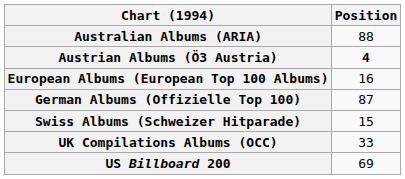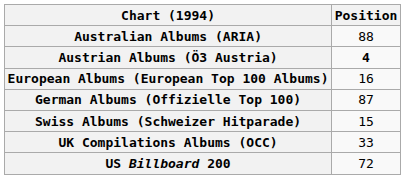 <table class="wikitable plainrowheaders sortable" style="text-align:center">
 <tr>
 <th>Chart (1994)</th>
 <th>Position</th>
 </tr>
 <tr>
 <th scope="row">Australian Albums (ARIA)</th>
 <td>88</td>
 </tr>
 <tr>
 <th scope="row">Austrian Albums (Ö3 Austria)</th>
 <td><strong>4</strong></td>
 </tr>
 <tr>
 </tr>
 <tr>
 <th scope="row">European Albums (European Top 100 Albums)</th>
 <td>16</td>
 </tr>
 <tr>
 <th scope="row">German Albums (Offizielle Top 100)</th>
 <td>87</td>
 </tr>
 <tr>
 <th scope="row">Swiss Albums (Schweizer Hitparade)</th>
 <td>15</td>
 </tr>
 <tr>
 <th scope="row">UK Compilations Albums (OCC)</th>
 <td>33</td>
 </tr>
 <tr>
 <th scope="row">US <em>Billboard</em> 200</th>
-<td>69</td>
+<td>72</td>
 </tr>
 </table>
